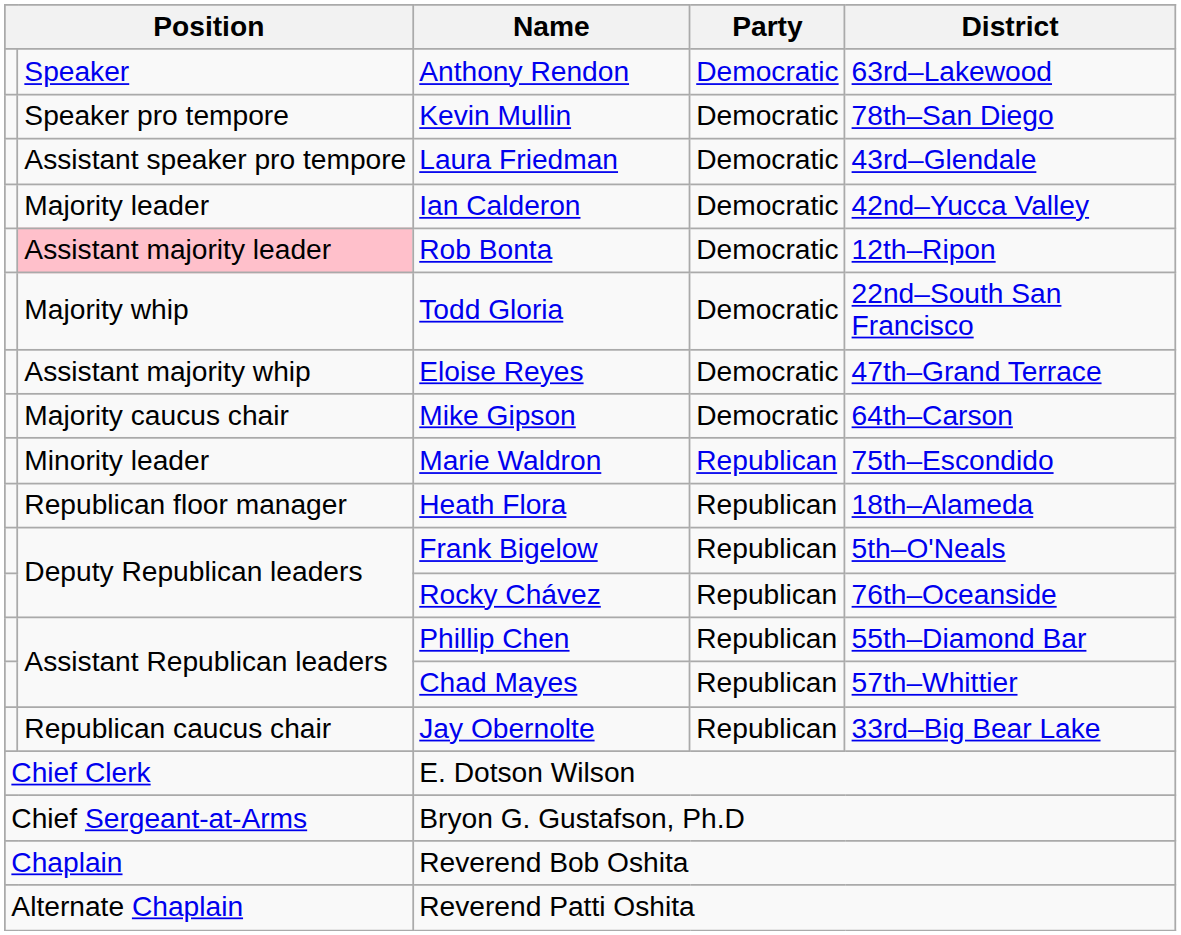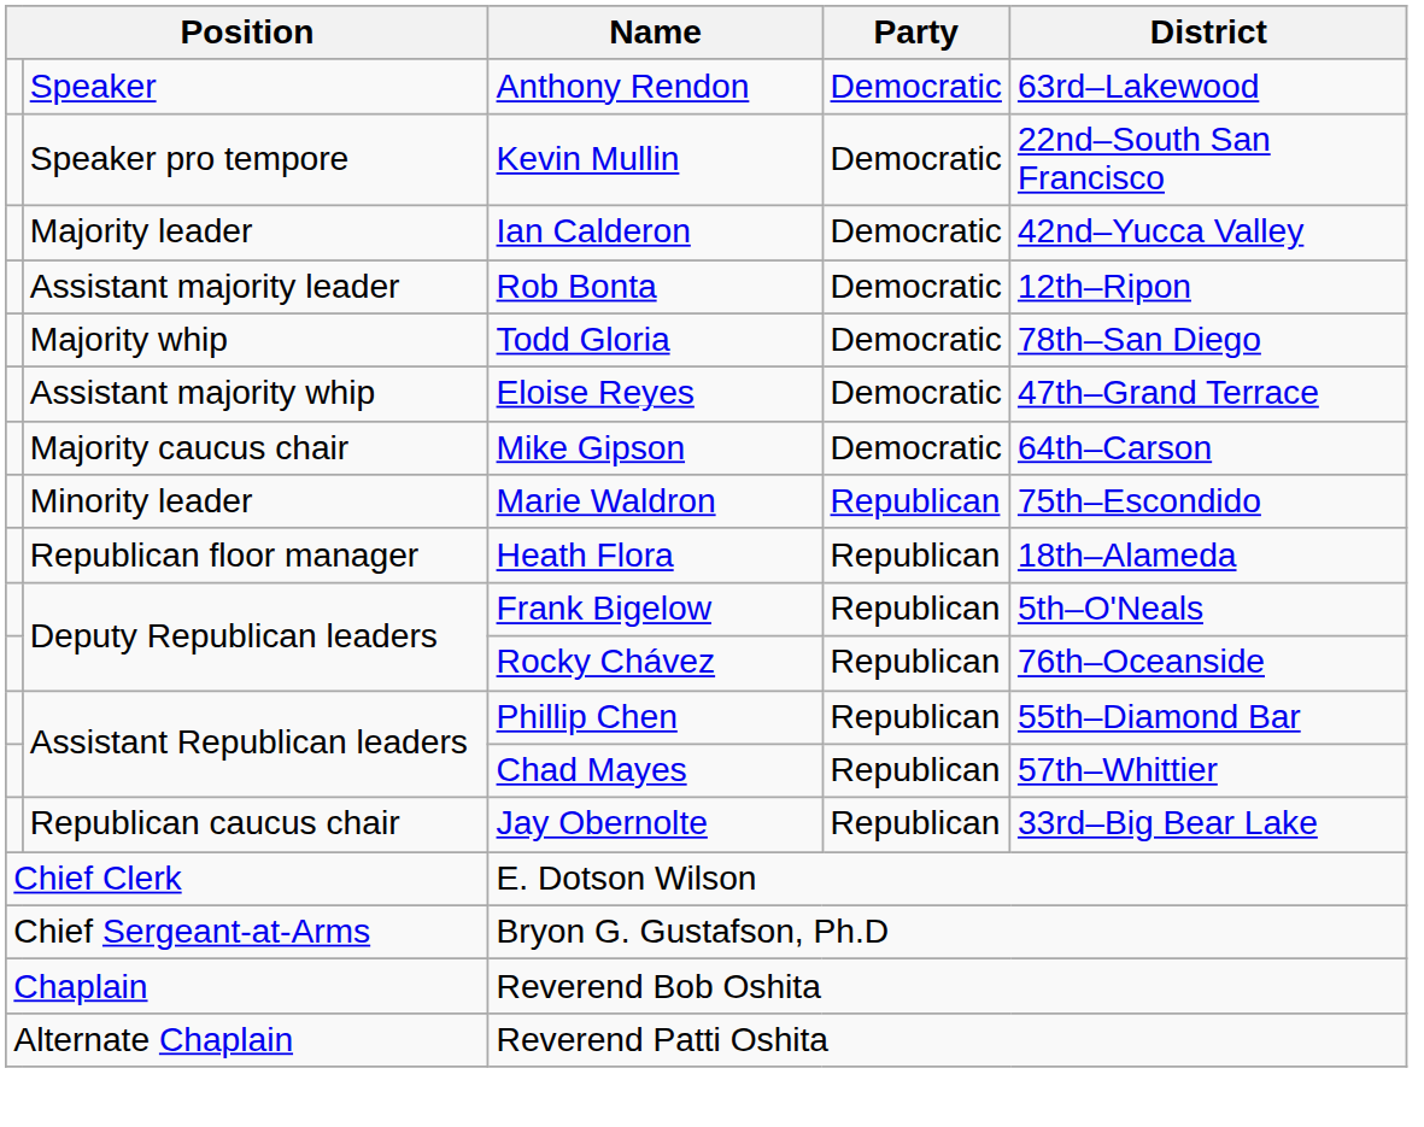 <table class="wikitable" style="font-size:100%">
 <tr>
 <th scope="col" colspan="2" width="220">Position</th>
 <th scope="col" width="150">Name</th>
 <th scope="col" width="70">Party</th>
 <th scope="col" width="180">District</th>
 </tr>
 <tr>
 <td></td>
 <td><a href='#'>Speaker</a></td>
 <td><a href='#'>Anthony Rendon</a></td>
 <td><a href='#'>Democratic</a></td>
 <td><a href='#'>63rd–Lakewood</a></td>
 </tr>
 <tr>
 <td></td>
 <td>Speaker pro tempore</td>
 <td><a href='#'>Kevin Mullin</a></td>
 <td>Democratic</td>
-<td><a href='#'>78th–San Diego</a></td>
-</tr>
-<tr>
-<td></td>
-<td>Assistant speaker pro tempore</td>
-<td><a href='#'>Laura Friedman</a></td>
-<td>Democratic</td>
-<td><a href='#'>43rd–Glendale</a></td>
+<td><a href='#'>22nd–South San Francisco</a></td>
 </tr>
 <tr>
 <td></td>
 <td>Majority leader</td>
 <td><a href='#'>Ian Calderon</a></td>
 <td>Democratic</td>
 <td><a href='#'>42nd–Yucca Valley</a></td>
 </tr>
 <tr>
 <td></td>
-<td style="background: pink;">Assistant majority leader</td>
+<td>Assistant majority leader</td>
 <td><a href='#'>Rob Bonta</a></td>
 <td>Democratic</td>
 <td><a href='#'>12th–Ripon</a></td>
 </tr>
 <tr>
 <td></td>
 <td>Majority whip</td>
 <td><a href='#'>Todd Gloria</a></td>
 <td>Democratic</td>
-<td><a href='#'>22nd–South San Francisco</a></td>
+<td><a href='#'>78th–San Diego</a></td>
 </tr>
 <tr>
 <td></td>
 <td>Assistant majority whip</td>
 <td><a href='#'>Eloise Reyes</a></td>
 <td>Democratic</td>
 <td><a href='#'>47th–Grand Terrace</a></td>
 </tr>
 <tr>
 <td></td>
 <td>Majority caucus chair</td>
 <td><a href='#'>Mike Gipson</a></td>
 <td>Democratic</td>
 <td><a href='#'>64th–Carson</a></td>
 </tr>
 <tr>
 <td></td>
 <td>Minority leader</td>
 <td><a href='#'>Marie Waldron</a></td>
 <td><a href='#'>Republican</a></td>
 <td><a href='#'>75th–Escondido</a></td>
 </tr>
 <tr>
 <td></td>
 <td>Republican floor manager</td>
 <td><a href='#'>Heath Flora</a></td>
 <td>Republican</td>
 <td><a href='#'>18th–Alameda</a></td>
 </tr>
 <tr>
 <td></td>
 <td rowspan="2">Deputy Republican leaders</td>
 <td><a href='#'>Frank Bigelow</a></td>
 <td>Republican</td>
 <td><a href='#'>5th–O'Neals</a></td>
 </tr>
 <tr>
 <td></td>
 <td><a href='#'>Rocky Chávez</a></td>
 <td>Republican</td>
 <td><a href='#'>76th–Oceanside</a></td>
 </tr>
 <tr>
 <td></td>
 <td rowspan="2">Assistant Republican leaders</td>
 <td><a href='#'>Phillip Chen</a></td>
 <td>Republican</td>
 <td><a href='#'>55th–Diamond Bar</a></td>
 </tr>
 <tr>
 <td></td>
 <td><a href='#'>Chad Mayes</a></td>
 <td>Republican</td>
 <td><a href='#'>57th–Whittier</a></td>
 </tr>
 <tr>
 <td></td>
 <td>Republican caucus chair</td>
 <td><a href='#'>Jay Obernolte</a></td>
 <td>Republican</td>
 <td><a href='#'>33rd–Big Bear Lake</a></td>
 </tr>
 <tr>
 <td scope="row" colspan="2"><a href='#'>Chief Clerk</a></td>
 <td colspan="3">E. Dotson Wilson</td>
 </tr>
 <tr>
 <td scope="row" colspan="2">Chief <a href='#'>Sergeant-at-Arms</a></td>
 <td colspan="3">Bryon G. Gustafson, Ph.D</td>
 </tr>
 <tr>
 <td scope="row" colspan="2"><a href='#'>Chaplain</a></td>
 <td colspan="3">Reverend Bob Oshita</td>
 </tr>
 <tr>
 <td scope="row" colspan="2">Alternate <a href='#'>Chaplain</a></td>
 <td colspan="3">Reverend Patti Oshita</td>
 </tr>
 </table>
